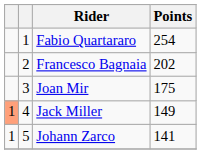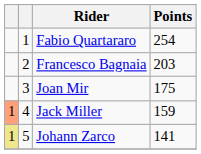 <table class="wikitable" style="font-size: 85%;">
 <tr>
 <th></th>
 <th></th>
 <th>Rider</th>
 <th>Points</th>
 </tr>
 <tr>
 <td></td>
 <td align=center>1</td>
 <td> <a href='#'>Fabio Quartararo</a></td>
 <td align=left>254</td>
 </tr>
 <tr>
 <td></td>
 <td align=center>2</td>
 <td> <a href='#'>Francesco Bagnaia</a></td>
-<td align=left>202</td>
+<td align=left>203</td>
 </tr>
 <tr>
 <td></td>
 <td align=center>3</td>
 <td> <a href='#'>Joan Mir</a></td>
 <td align=left>175</td>
 </tr>
 <tr>
 <td style="background: lightsalmon;"> 1</td>
 <td align=center>4</td>
 <td> <a href='#'>Jack Miller</a></td>
-<td align=left>149</td>
+<td align=left>159</td>
 </tr>
 <tr>
-<td> 1</td>
+<td style="background: khaki;"> 1</td>
 <td align=center>5</td>
 <td> <a href='#'>Johann Zarco</a></td>
 <td align=left>141</td>
 </tr>
 <tr>
 </tr>
 </table>
